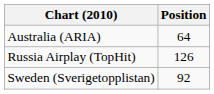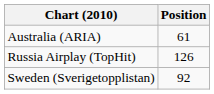 <table class="wikitable sortable">
 <tr>
 <th>Chart (2010)</th>
 <th>Position</th>
 </tr>
 <tr>
 <td>Australia (ARIA)</td>
-<td style="text-align:center;">64</td>
+<td style="text-align:center;">61</td>
 </tr>
 <tr>
 <td>Russia Airplay (TopHit)</td>
 <td style="text-align:center;">126</td>
 </tr>
 <tr>
 <td>Sweden (Sverigetopplistan)</td>
 <td style="text-align:center;">92</td>
 </tr>
 </table>
